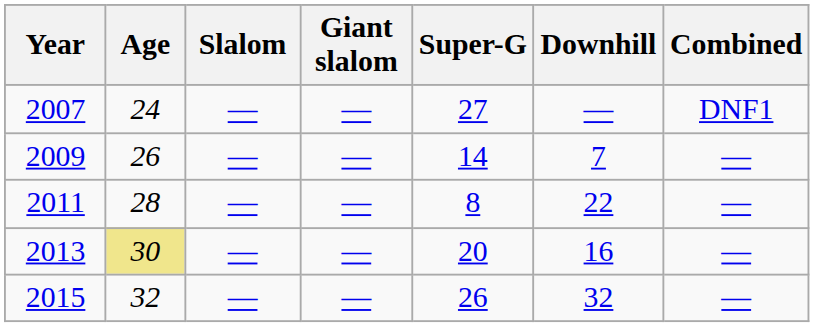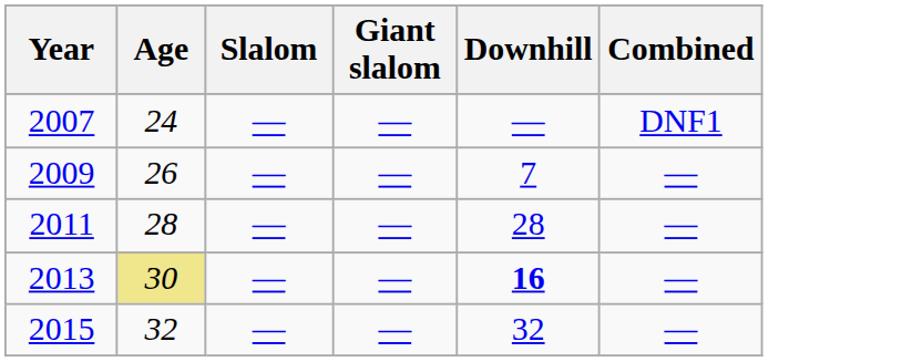 <table class=wikitable style="text-align:center">
 <tr>
 <th>  Year  </th>
 <th> Age </th>
 <th> Slalom </th>
 <th> Giant <br> slalom </th>
-<th>Super-G</th>
 <th>Downhill</th>
 <th>Combined</th>
 </tr>
 <tr>
 <td><a href='#'>2007</a></td>
 <td><em>24</em></td>
 <td><a href='#'>—</a></td>
 <td><a href='#'>—</a></td>
-<td><a href='#'>27</a></td>
 <td><a href='#'>—</a></td>
 <td><a href='#'>DNF1</a></td>
 </tr>
 <tr>
 <td><a href='#'>2009</a></td>
 <td><em>26</em></td>
 <td><a href='#'>—</a></td>
 <td><a href='#'>—</a></td>
-<td><a href='#'>14</a></td>
 <td><a href='#'>7</a></td>
 <td><a href='#'>—</a></td>
 </tr>
 <tr>
 <td><a href='#'>2011</a></td>
 <td><em>28</em></td>
 <td><a href='#'>—</a></td>
 <td><a href='#'>—</a></td>
-<td><a href='#'>8</a></td>
-<td><a href='#'>22</a></td>
+<td><a href='#'>28</a></td>
 <td><a href='#'>—</a></td>
 </tr>
 <tr>
 <td><a href='#'>2013</a></td>
 <td style="background: khaki;"><em>30</em></td>
 <td><a href='#'>—</a></td>
 <td><a href='#'>—</a></td>
-<td><a href='#'>20</a></td>
-<td><a href='#'>16</a></td>
+<td><strong><a href='#'>16</a></strong></td>
 <td><a href='#'>—</a></td>
 </tr>
 <tr>
 <td><a href='#'>2015</a></td>
 <td><em>32</em></td>
 <td><a href='#'>—</a></td>
 <td><a href='#'>—</a></td>
-<td><a href='#'>26</a></td>
 <td><a href='#'>32</a></td>
 <td><a href='#'>—</a></td>
 </tr>
 </table>
